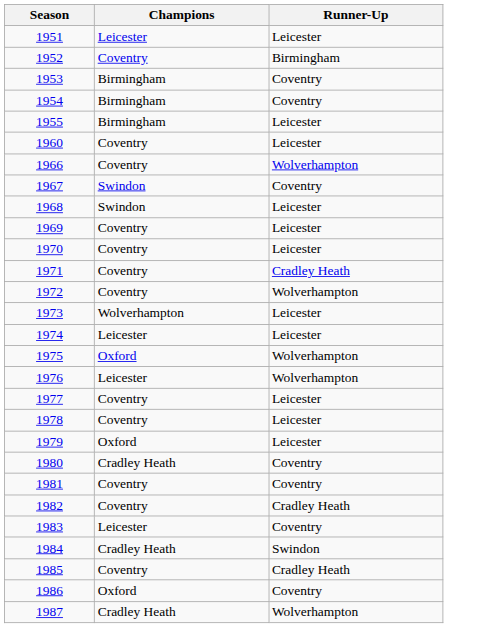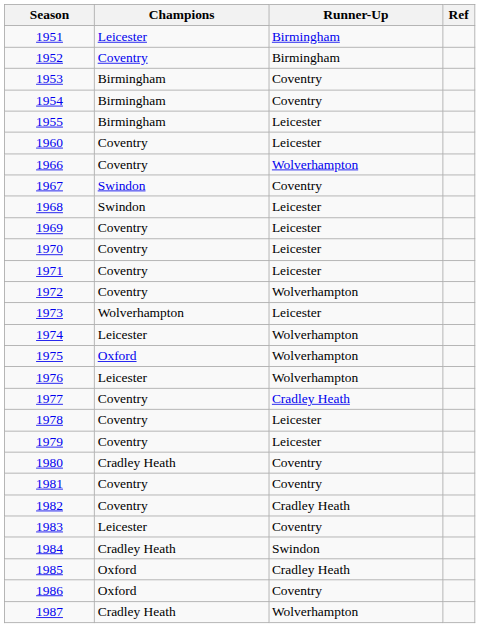 <table class="wikitable" style="font-size: 100%">
 <tr>
 <th width=100>Season</th>
 <th width=200>Champions</th>
 <th width=200>Runner-Up</th>
+<th width=30>Ref</th>
 </tr>
 <tr align=left>
 <td align="center"><a href='#'>1951</a></td>
 <td><a href='#'>Leicester</a></td>
-<td>Leicester</td>
+<td><a href='#'>Birmingham</a></td>
+<td></td>
 </tr>
 <tr align=left>
 <td align="center"><a href='#'>1952</a></td>
 <td><a href='#'>Coventry</a></td>
 <td>Birmingham</td>
+<td></td>
 </tr>
 <tr align=left>
 <td align="center"><a href='#'>1953</a></td>
 <td>Birmingham</td>
 <td>Coventry</td>
+<td></td>
 </tr>
 <tr align=left>
 <td align="center"><a href='#'>1954</a></td>
 <td>Birmingham</td>
 <td>Coventry</td>
+<td></td>
 </tr>
 <tr align=left>
 <td align="center"><a href='#'>1955</a></td>
 <td>Birmingham</td>
 <td>Leicester</td>
+<td></td>
 </tr>
 <tr align=left>
 <td align="center"><a href='#'>1960</a></td>
 <td>Coventry</td>
 <td>Leicester</td>
+<td></td>
 </tr>
 <tr align=left>
 <td align="center"><a href='#'>1966</a></td>
 <td>Coventry</td>
 <td><a href='#'>Wolverhampton</a></td>
+<td></td>
 </tr>
 <tr align=left>
 <td align="center"><a href='#'>1967</a></td>
 <td><a href='#'>Swindon</a></td>
 <td>Coventry</td>
+<td></td>
 </tr>
 <tr align=left>
 <td align="center"><a href='#'>1968</a></td>
 <td>Swindon</td>
 <td>Leicester</td>
+<td></td>
 </tr>
 <tr align=left>
 <td align="center"><a href='#'>1969</a></td>
 <td>Coventry</td>
 <td>Leicester</td>
+<td></td>
 </tr>
 <tr align=left>
 <td align="center"><a href='#'>1970</a></td>
 <td>Coventry</td>
 <td>Leicester</td>
+<td></td>
 </tr>
 <tr align=left>
 <td align="center"><a href='#'>1971</a></td>
 <td>Coventry</td>
-<td><a href='#'>Cradley Heath</a></td>
+<td>Leicester</td>
+<td></td>
 </tr>
 <tr align=left>
 <td align="center"><a href='#'>1972</a></td>
 <td>Coventry</td>
 <td>Wolverhampton</td>
+<td></td>
 </tr>
 <tr align=left>
 <td align="center"><a href='#'>1973</a></td>
 <td>Wolverhampton</td>
 <td>Leicester</td>
+<td></td>
 </tr>
 <tr align=left>
 <td align="center"><a href='#'>1974</a></td>
 <td>Leicester</td>
-<td>Leicester</td>
+<td>Wolverhampton</td>
+<td></td>
 </tr>
 <tr align=left>
 <td align="center"><a href='#'>1975</a></td>
 <td><a href='#'>Oxford</a></td>
 <td>Wolverhampton</td>
+<td></td>
 </tr>
 <tr align=left>
 <td align="center"><a href='#'>1976</a></td>
 <td>Leicester</td>
 <td>Wolverhampton</td>
+<td></td>
 </tr>
 <tr align=left>
 <td align="center"><a href='#'>1977</a></td>
 <td>Coventry</td>
-<td>Leicester</td>
+<td><a href='#'>Cradley Heath</a></td>
+<td></td>
 </tr>
 <tr align=left>
 <td align="center"><a href='#'>1978</a></td>
 <td>Coventry</td>
 <td>Leicester</td>
+<td></td>
 </tr>
 <tr align=left>
 <td align="center"><a href='#'>1979</a></td>
-<td>Oxford</td>
+<td>Coventry</td>
 <td>Leicester</td>
+<td></td>
 </tr>
 <tr align=left>
 <td align="center"><a href='#'>1980</a></td>
 <td>Cradley Heath</td>
 <td>Coventry</td>
+<td></td>
 </tr>
 <tr align=left>
 <td align="center"><a href='#'>1981</a></td>
 <td>Coventry</td>
 <td>Coventry</td>
+<td></td>
 </tr>
 <tr align=left>
 <td align="center"><a href='#'>1982</a></td>
 <td>Coventry</td>
 <td>Cradley Heath</td>
+<td></td>
 </tr>
 <tr align=left>
 <td align="center"><a href='#'>1983</a></td>
 <td>Leicester</td>
 <td>Coventry</td>
+<td></td>
 </tr>
 <tr align=left>
 <td align="center"><a href='#'>1984</a></td>
 <td>Cradley Heath</td>
 <td>Swindon</td>
+<td></td>
 </tr>
 <tr align=left>
 <td align="center"><a href='#'>1985</a></td>
-<td>Coventry</td>
+<td>Oxford</td>
 <td>Cradley Heath</td>
+<td></td>
 </tr>
 <tr align=left>
 <td align="center"><a href='#'>1986</a></td>
 <td>Oxford</td>
 <td>Coventry</td>
+<td></td>
 </tr>
 <tr align=left>
 <td align="center"><a href='#'>1987</a></td>
 <td>Cradley Heath</td>
 <td>Wolverhampton</td>
+<td></td>
 </tr>
 </table>
